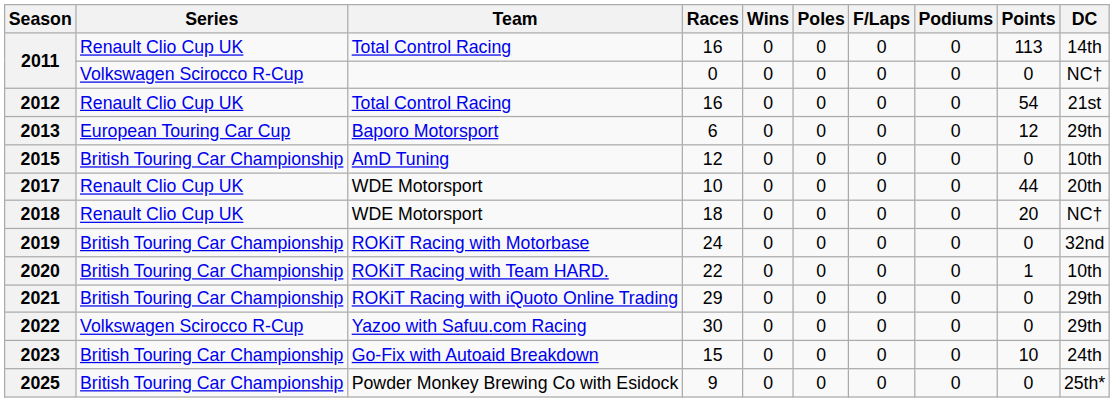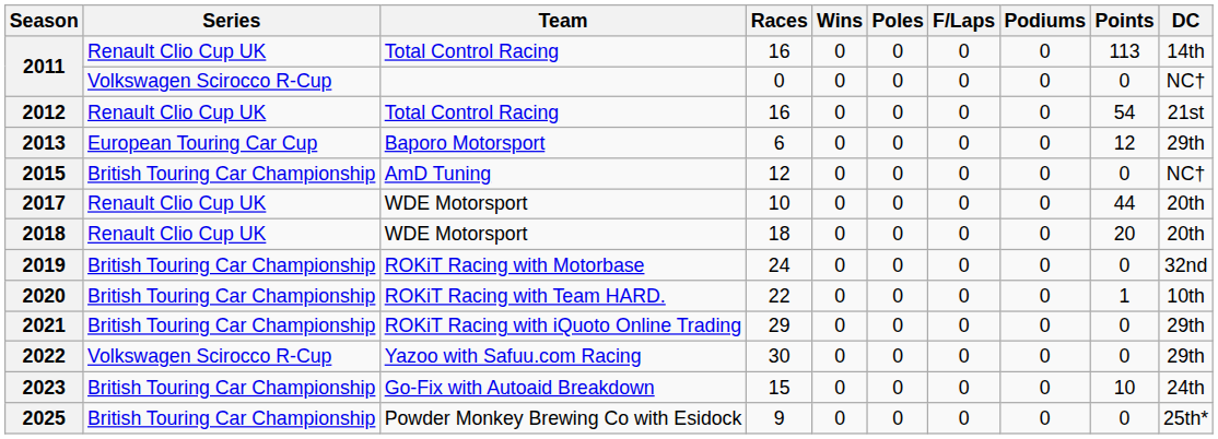 <table class="wikitable" style="font-size: 90%; text-align:center">
 <tr>
 <th>Season</th>
 <th>Series</th>
 <th>Team</th>
 <th>Races</th>
 <th>Wins</th>
 <th>Poles</th>
 <th>F/Laps</th>
 <th>Podiums</th>
 <th>Points</th>
 <th>DC</th>
 </tr>
 <tr>
 <th rowspan="2">2011</th>
 <td align=left><a href='#'>Renault Clio Cup UK</a></td>
 <td align=left><a href='#'>Total Control Racing</a></td>
 <td>16</td>
 <td>0</td>
 <td>0</td>
 <td>0</td>
 <td>0</td>
 <td>113</td>
 <td>14th</td>
 </tr>
 <tr>
 <td align=left><a href='#'>Volkswagen Scirocco R-Cup</a></td>
 <td></td>
 <td>0</td>
 <td>0</td>
 <td>0</td>
 <td>0</td>
 <td>0</td>
 <td>0</td>
 <td>NC†</td>
 </tr>
 <tr>
 <th>2012</th>
 <td align=left><a href='#'>Renault Clio Cup UK</a></td>
 <td align=left><a href='#'>Total Control Racing</a></td>
 <td>16</td>
 <td>0</td>
 <td>0</td>
 <td>0</td>
 <td>0</td>
 <td>54</td>
 <td>21st</td>
 </tr>
 <tr>
 <th>2013</th>
 <td align=left><a href='#'>European Touring Car Cup</a></td>
 <td align=left><a href='#'>Baporo Motorsport</a></td>
 <td>6</td>
 <td>0</td>
 <td>0</td>
 <td>0</td>
 <td>0</td>
 <td>12</td>
 <td>29th</td>
 </tr>
 <tr>
 <th>2015</th>
 <td align=left><a href='#'>British Touring Car Championship</a></td>
 <td align=left><a href='#'>AmD Tuning</a></td>
 <td>12</td>
 <td>0</td>
 <td>0</td>
 <td>0</td>
 <td>0</td>
 <td>0</td>
-<td>10th</td>
+<td>NC†</td>
 </tr>
 <tr>
 <th>2017</th>
 <td align=left><a href='#'>Renault Clio Cup UK</a></td>
 <td align=left>WDE Motorsport</td>
 <td>10</td>
 <td>0</td>
 <td>0</td>
 <td>0</td>
 <td>0</td>
 <td>44</td>
 <td>20th</td>
 </tr>
 <tr>
 <th>2018</th>
 <td align=left><a href='#'>Renault Clio Cup UK</a></td>
 <td align=left>WDE Motorsport</td>
 <td>18</td>
 <td>0</td>
 <td>0</td>
 <td>0</td>
 <td>0</td>
 <td>20</td>
-<td>NC†</td>
+<td>20th</td>
 </tr>
 <tr>
 <th>2019</th>
 <td align=left><a href='#'>British Touring Car Championship</a></td>
 <td align=left><a href='#'>ROKiT Racing with Motorbase</a></td>
 <td>24</td>
 <td>0</td>
 <td>0</td>
 <td>0</td>
 <td>0</td>
 <td>0</td>
 <td>32nd</td>
 </tr>
 <tr>
 <th>2020</th>
 <td align=left><a href='#'>British Touring Car Championship</a></td>
 <td align=left><a href='#'>ROKiT Racing with Team HARD.</a></td>
 <td>22</td>
 <td>0</td>
 <td>0</td>
 <td>0</td>
 <td>0</td>
 <td>1</td>
 <td>10th</td>
 </tr>
 <tr>
 <th>2021</th>
 <td align=left nowrap><a href='#'>British Touring Car Championship</a></td>
 <td align=left nowrap><a href='#'>ROKiT Racing with iQuoto Online Trading</a></td>
 <td>29</td>
 <td>0</td>
 <td>0</td>
 <td>0</td>
 <td>0</td>
 <td>0</td>
 <td>29th</td>
 </tr>
 <tr>
 <th>2022</th>
 <td align=left><a href='#'>Volkswagen Scirocco R-Cup</a></td>
 <td align=left><a href='#'>Yazoo with Safuu.com Racing</a></td>
 <td>30</td>
 <td>0</td>
 <td>0</td>
 <td>0</td>
 <td>0</td>
 <td>0</td>
 <td>29th</td>
 </tr>
 <tr>
 <th>2023</th>
 <td align=left><a href='#'>British Touring Car Championship</a></td>
 <td align=left><a href='#'>Go-Fix with Autoaid Breakdown</a></td>
 <td>15</td>
 <td>0</td>
 <td>0</td>
 <td>0</td>
 <td>0</td>
 <td>10</td>
 <td>24th</td>
 </tr>
 <tr>
 <th>2025</th>
 <td align=left><a href='#'>British Touring Car Championship</a></td>
 <td align=left>Powder Monkey Brewing Co with Esidock</td>
 <td>9</td>
 <td>0</td>
 <td>0</td>
 <td>0</td>
 <td>0</td>
 <td>0</td>
 <td>25th*</td>
 </tr>
 </table>
